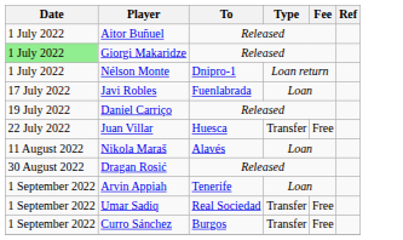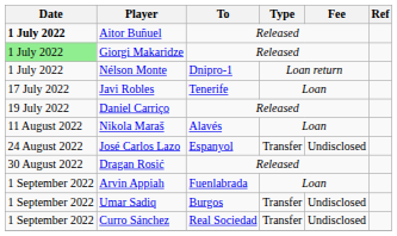 <table class="wikitable">
 <tr>
 <th>Date</th>
 <th>Player</th>
 <th>To</th>
 <th>Type</th>
 <th>Fee</th>
 <th>Ref</th>
 </tr>
 <tr>
-<td>1 July 2022</td>
+<td><strong>1 July 2022</strong></td>
 <td> <a href='#'>Aitor Buñuel</a></td>
 <td colspan=3 align=center><em>Released</em></td>
 <td align=center></td>
 </tr>
 <tr>
 <td style="background: lightgreen;">1 July 2022</td>
 <td> <a href='#'>Giorgi Makaridze</a></td>
 <td colspan=3 align=center><em>Released</em></td>
 <td align=center></td>
 </tr>
 <tr>
 <td>1 July 2022</td>
 <td> <a href='#'>Nélson Monte</a></td>
 <td> <a href='#'>Dnipro-1</a></td>
 <td colspan=2 align=center><em>Loan return</em></td>
 <td align=center></td>
 </tr>
 <tr>
 <td>17 July 2022</td>
 <td> <a href='#'>Javi Robles</a></td>
-<td><a href='#'>Fuenlabrada</a></td>
+<td><a href='#'>Tenerife</a></td>
 <td colspan=2 align=center><em>Loan</em></td>
 <td align=center></td>
 </tr>
 <tr>
 <td>19 July 2022</td>
 <td> <a href='#'>Daniel Carriço</a></td>
 <td colspan=3 align=center><em>Released</em></td>
 <td align=center></td>
 </tr>
 <tr>
-<td>22 July 2022</td>
-<td> <a href='#'>Juan Villar</a></td>
-<td><a href='#'>Huesca</a></td>
-<td align=center>Transfer</td>
-<td align=center>Free</td>
-<td align=center></td>
-</tr>
-<tr>
 <td>11 August 2022</td>
 <td> <a href='#'>Nikola Maraš</a></td>
 <td><a href='#'>Alavés</a></td>
 <td colspan=2 align=center><em>Loan</em></td>
+<td align=center></td>
+</tr>
+<tr>
+<td>24 August 2022</td>
+<td> <a href='#'>José Carlos Lazo</a></td>
+<td><a href='#'>Espanyol</a></td>
+<td align=center>Transfer</td>
+<td align=center>Undisclosed</td>
 <td align=center></td>
 </tr>
 <tr>
 <td>30 August 2022</td>
 <td> <a href='#'>Dragan Rosić</a></td>
 <td colspan=3 align=center><em>Released</em></td>
 <td align=center></td>
 </tr>
 <tr>
 <td>1 September 2022</td>
 <td> <a href='#'>Arvin Appiah</a></td>
-<td><a href='#'>Tenerife</a></td>
+<td><a href='#'>Fuenlabrada</a></td>
 <td colspan=2 align=center><em>Loan</em></td>
 <td align=center></td>
 </tr>
 <tr>
 <td>1 September 2022</td>
 <td> <a href='#'>Umar Sadiq</a></td>
-<td><a href='#'>Real Sociedad</a></td>
+<td><a href='#'>Burgos</a></td>
 <td align=center>Transfer</td>
-<td align=center>Free</td>
+<td align=center>Undisclosed</td>
 <td align=center></td>
 </tr>
 <tr>
 <td>1 September 2022</td>
 <td> <a href='#'>Curro Sánchez</a></td>
-<td><a href='#'>Burgos</a></td>
+<td><a href='#'>Real Sociedad</a></td>
 <td align=center>Transfer</td>
-<td align=center>Free</td>
+<td align=center>Undisclosed</td>
 <td align=center></td>
 </tr>
 <tr>
 </tr>
 </table>
